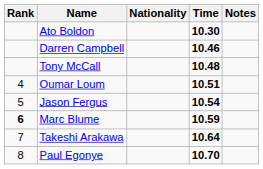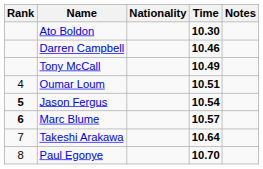 <table class="wikitable sortable" style="text-align:center">
 <tr>
 <th>Rank</th>
 <th>Name</th>
 <th>Nationality</th>
 <th>Time</th>
 <th>Notes</th>
 </tr>
 <tr>
 <td></td>
 <td align=left><a href='#'>Ato Boldon</a></td>
 <td align=left></td>
 <td><strong>10.30</strong></td>
 <td></td>
 </tr>
 <tr>
 <td></td>
 <td align=left><a href='#'>Darren Campbell</a></td>
 <td align=left></td>
 <td><strong>10.46</strong></td>
 <td></td>
 </tr>
 <tr>
 <td></td>
 <td align=left><a href='#'>Tony McCall</a></td>
 <td align=left></td>
-<td><strong>10.48</strong></td>
+<td><strong>10.49</strong></td>
 <td></td>
 </tr>
 <tr>
 <td>4</td>
 <td align=left><a href='#'>Oumar Loum</a></td>
 <td align=left></td>
 <td><strong>10.51</strong></td>
 <td></td>
 </tr>
 <tr>
-<td>5</td>
+<td><strong>5</strong></td>
 <td align=left><a href='#'>Jason Fergus</a></td>
 <td align=left></td>
 <td><strong>10.54</strong></td>
 <td></td>
 </tr>
 <tr>
 <td><strong>6</strong></td>
 <td align=left><a href='#'>Marc Blume</a></td>
 <td align=left></td>
-<td><strong>10.59</strong></td>
+<td><strong>10.57</strong></td>
 <td></td>
 </tr>
 <tr>
 <td>7</td>
 <td align=left><a href='#'>Takeshi Arakawa</a></td>
 <td align=left></td>
 <td><strong>10.64</strong></td>
 <td></td>
 </tr>
 <tr>
 <td>8</td>
 <td align=left><a href='#'>Paul Egonye</a></td>
 <td align=left></td>
 <td><strong>10.70</strong></td>
 <td></td>
 </tr>
 </table>
